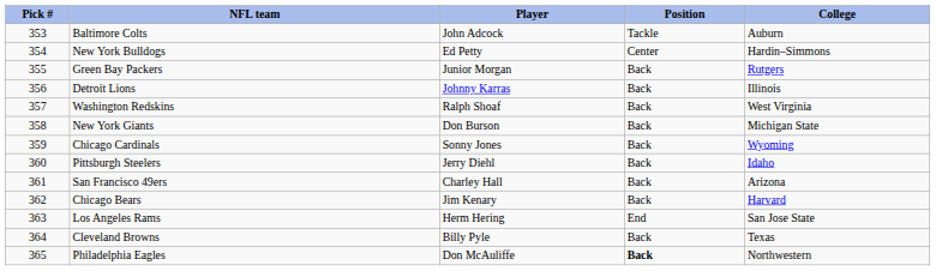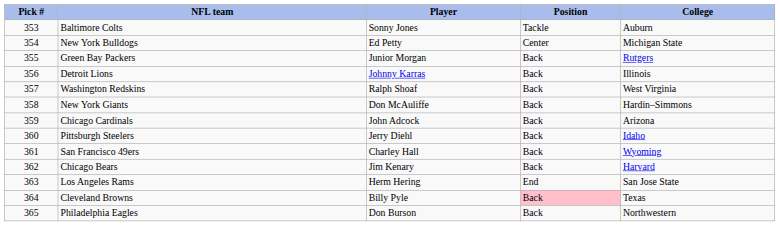 <table class="wikitable sortable sortable" style="width: 100%">
 <tr>
 <th style="background:#A8BDEC;" width=7%>Pick #</th>
 <th width=40% style="background:#A8BDEC;">NFL team</th>
 <th width=20% style="background:#A8BDEC;">Player</th>
 <th width=13% style="background:#A8BDEC;">Position</th>
 <th style="background:#A8BDEC;">College</th>
 </tr>
 <tr>
 <td align=center>353</td>
 <td>Baltimore Colts</td>
-<td>John Adcock</td>
+<td>Sonny Jones</td>
 <td>Tackle</td>
 <td>Auburn</td>
 </tr>
 <tr>
 <td align=center>354</td>
 <td>New York Bulldogs</td>
 <td>Ed Petty</td>
 <td>Center</td>
-<td>Hardin–Simmons</td>
+<td>Michigan State</td>
 </tr>
 <tr>
 <td align=center>355</td>
 <td>Green Bay Packers</td>
 <td>Junior Morgan</td>
 <td>Back</td>
 <td><a href='#'>Rutgers</a></td>
 </tr>
 <tr>
 <td align=center>356</td>
 <td>Detroit Lions</td>
 <td><a href='#'>Johnny Karras</a></td>
 <td>Back</td>
 <td>Illinois</td>
 </tr>
 <tr>
 <td align=center>357</td>
 <td>Washington Redskins</td>
 <td>Ralph Shoaf</td>
 <td>Back</td>
 <td>West Virginia</td>
 </tr>
 <tr>
 <td align=center>358</td>
 <td>New York Giants</td>
-<td>Don Burson</td>
+<td>Don McAuliffe</td>
 <td>Back</td>
-<td>Michigan State</td>
+<td>Hardin–Simmons</td>
 </tr>
 <tr>
 <td align=center>359</td>
 <td>Chicago Cardinals</td>
-<td>Sonny Jones</td>
+<td>John Adcock</td>
 <td>Back</td>
-<td><a href='#'>Wyoming</a></td>
+<td>Arizona</td>
 </tr>
 <tr>
 <td align=center>360</td>
 <td>Pittsburgh Steelers</td>
 <td>Jerry Diehl</td>
 <td>Back</td>
 <td><a href='#'>Idaho</a></td>
 </tr>
 <tr>
 <td align=center>361</td>
 <td>San Francisco 49ers</td>
 <td>Charley Hall</td>
 <td>Back</td>
-<td>Arizona</td>
+<td><a href='#'>Wyoming</a></td>
 </tr>
 <tr>
 <td align=center>362</td>
 <td>Chicago Bears</td>
 <td>Jim Kenary</td>
 <td>Back</td>
 <td><a href='#'>Harvard</a></td>
 </tr>
 <tr>
 <td align=center>363</td>
 <td>Los Angeles Rams</td>
 <td>Herm Hering</td>
 <td>End</td>
 <td>San Jose State</td>
 </tr>
 <tr>
 <td align=center>364</td>
 <td>Cleveland Browns</td>
 <td>Billy Pyle</td>
-<td>Back</td>
+<td style="background: pink;">Back</td>
 <td>Texas</td>
 </tr>
 <tr>
 <td align=center>365</td>
 <td>Philadelphia Eagles</td>
-<td>Don McAuliffe</td>
-<td><strong>Back</strong></td>
+<td>Don Burson</td>
+<td>Back</td>
 <td>Northwestern</td>
 </tr>
 </table>
